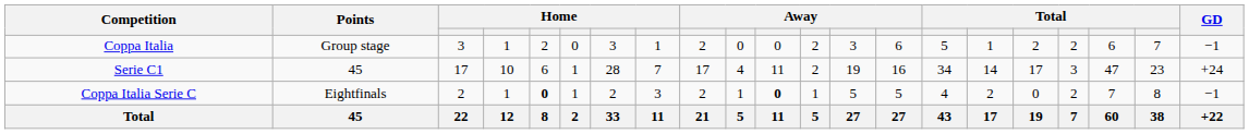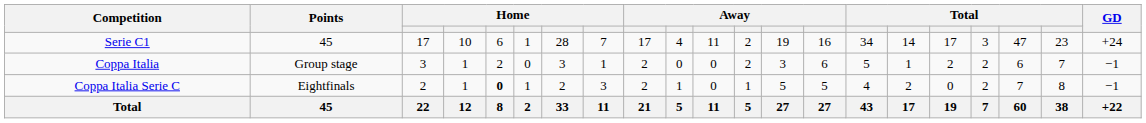 <table class="wikitable" style="font-size:90%;width:100%;margin:auto;clear:both;text-align:center;">
 <tr>
 <th rowspan="2">Competition</th>
 <th rowspan="2">Points</th>
 <th colspan="6">Home</th>
 <th colspan="6">Away</th>
 <th colspan="6">Total</th>
 <th rowspan="2"><a href='#'>GD</a></th>
 </tr>
 <tr>
 <th></th>
 <th></th>
 <th></th>
 <th></th>
 <th></th>
 <th></th>
 <th></th>
 <th></th>
 <th></th>
 <th></th>
 <th></th>
 <th></th>
 <th></th>
 <th></th>
 <th></th>
 <th></th>
 <th></th>
 <th></th>
 </tr>
 <tr>
+<td> <a href='#'>Serie C1</a></td>
+<td>45</td>
+<td>17</td>
+<td>10</td>
+<td>6</td>
+<td>1</td>
+<td>28</td>
+<td>7</td>
+<td>17</td>
+<td>4</td>
+<td>11</td>
+<td>2</td>
+<td>19</td>
+<td>16</td>
+<td>34</td>
+<td>14</td>
+<td>17</td>
+<td>3</td>
+<td>47</td>
+<td>23</td>
+<td>+24</td>
+</tr>
+<tr>
 <td> <a href='#'>Coppa Italia</a></td>
 <td>Group stage</td>
 <td>3</td>
 <td>1</td>
 <td>2</td>
 <td>0</td>
 <td>3</td>
 <td>1</td>
 <td>2</td>
 <td>0</td>
 <td>0</td>
 <td>2</td>
 <td>3</td>
 <td>6</td>
 <td>5</td>
 <td>1</td>
 <td>2</td>
 <td>2</td>
 <td>6</td>
 <td>7</td>
 <td>−1</td>
 </tr>
 <tr>
-<td> <a href='#'>Serie C1</a></td>
-<td>45</td>
-<td>17</td>
-<td>10</td>
-<td>6</td>
-<td>1</td>
-<td>28</td>
-<td>7</td>
-<td>17</td>
-<td>4</td>
-<td>11</td>
-<td>2</td>
-<td>19</td>
-<td>16</td>
-<td>34</td>
-<td>14</td>
-<td>17</td>
-<td>3</td>
-<td>47</td>
-<td>23</td>
-<td>+24</td>
-</tr>
-<tr>
 <td> <a href='#'>Coppa Italia Serie C</a></td>
 <td>Eightfinals</td>
 <td>2</td>
 <td>1</td>
 <td><strong>0</strong></td>
 <td>1</td>
 <td>2</td>
 <td>3</td>
 <td>2</td>
 <td>1</td>
-<td><strong>0</strong></td>
+<td>0</td>
 <td>1</td>
 <td>5</td>
 <td>5</td>
 <td>4</td>
 <td>2</td>
 <td>0</td>
 <td>2</td>
 <td>7</td>
 <td>8</td>
 <td>−1</td>
 </tr>
 <tr>
 <th>Total</th>
 <th>45</th>
 <th>22</th>
 <th>12</th>
 <th>8</th>
 <th>2</th>
 <th>33</th>
 <th>11</th>
 <th>21</th>
 <th>5</th>
 <th>11</th>
 <th>5</th>
 <th>27</th>
 <th>27</th>
 <th>43</th>
 <th>17</th>
 <th>19</th>
 <th>7</th>
 <th>60</th>
 <th>38</th>
 <th>+22</th>
 </tr>
 </table>
